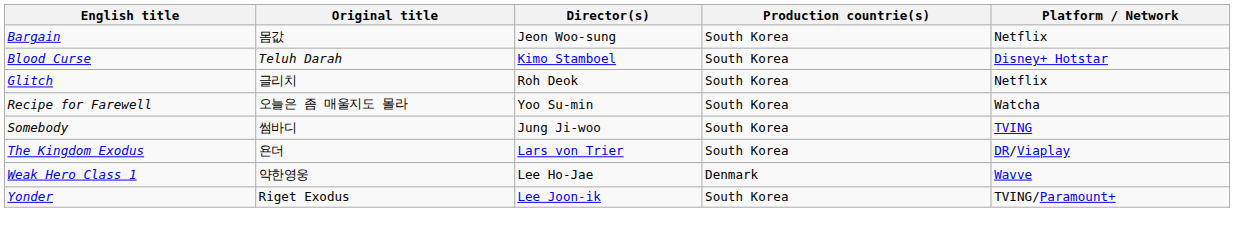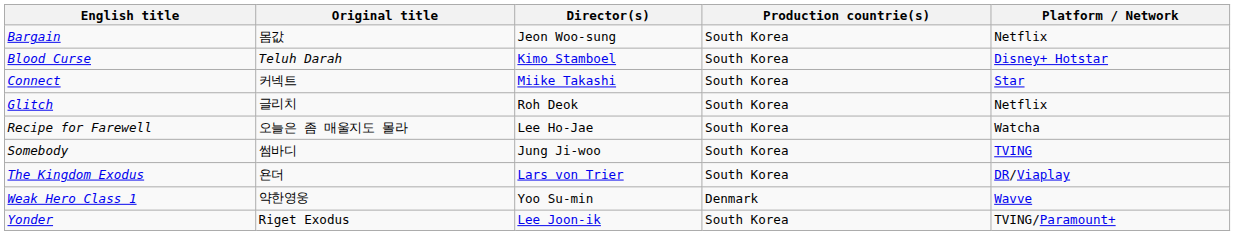 <table class="sortable wikitable" style="width:100%; margin-bottom:4px" cellpadding="5">
 <tr>
 <th scope="col">English title</th>
 <th scope="col">Original title</th>
 <th scope="col">Director(s)</th>
 <th scope="col">Production countrie(s)</th>
 <th scope="col">Platform / Network</th>
 </tr>
 <tr>
 <td><em><a href='#'>Bargain</a></em></td>
 <td>몸값</td>
 <td>Jeon Woo-sung</td>
 <td>South Korea</td>
 <td>Netflix</td>
 </tr>
 <tr>
 <td><em><a href='#'>Blood Curse</a></em></td>
 <td><em>Teluh Darah</em></td>
 <td><a href='#'>Kimo Stamboel</a></td>
 <td>South Korea</td>
 <td><a href='#'>Disney+ Hotstar</a></td>
 </tr>
 <tr>
+<td><em><a href='#'>Connect</a></em></td>
+<td>커넥트</td>
+<td><a href='#'>Miike Takashi</a></td>
+<td>South Korea</td>
+<td><a href='#'>Star</a></td>
+</tr>
+<tr>
 <td><em><a href='#'>Glitch</a></em></td>
 <td>글리치</td>
 <td>Roh Deok</td>
 <td>South Korea</td>
 <td>Netflix</td>
 </tr>
 <tr>
 <td><em>Recipe for Farewell</em></td>
 <td>오늘은 좀 매울지도 몰라</td>
-<td>Yoo Su-min</td>
+<td>Lee Ho-Jae</td>
 <td>South Korea</td>
 <td>Watcha</td>
 </tr>
 <tr>
 <td><em>Somebody</em></td>
 <td>썸바디</td>
 <td>Jung Ji-woo</td>
 <td>South Korea</td>
 <td><a href='#'>TVING</a></td>
 </tr>
 <tr>
 <td><em><a href='#'>The Kingdom Exodus</a></em></td>
 <td>욘더</td>
 <td><a href='#'>Lars von Trier</a></td>
 <td>South Korea</td>
 <td><a href='#'>DR</a>/<a href='#'>Viaplay</a></td>
 </tr>
 <tr>
 <td><em><a href='#'>Weak Hero Class 1</a></em></td>
 <td>약한영웅</td>
-<td>Lee Ho-Jae</td>
+<td>Yoo Su-min</td>
 <td>Denmark</td>
 <td><a href='#'>Wavve</a></td>
 </tr>
 <tr>
 <td><em><a href='#'>Yonder</a></em></td>
 <td>Riget Exodus</td>
 <td><a href='#'>Lee Joon-ik</a></td>
 <td>South Korea</td>
 <td>TVING/<a href='#'>Paramount+</a></td>
 </tr>
 </table>
